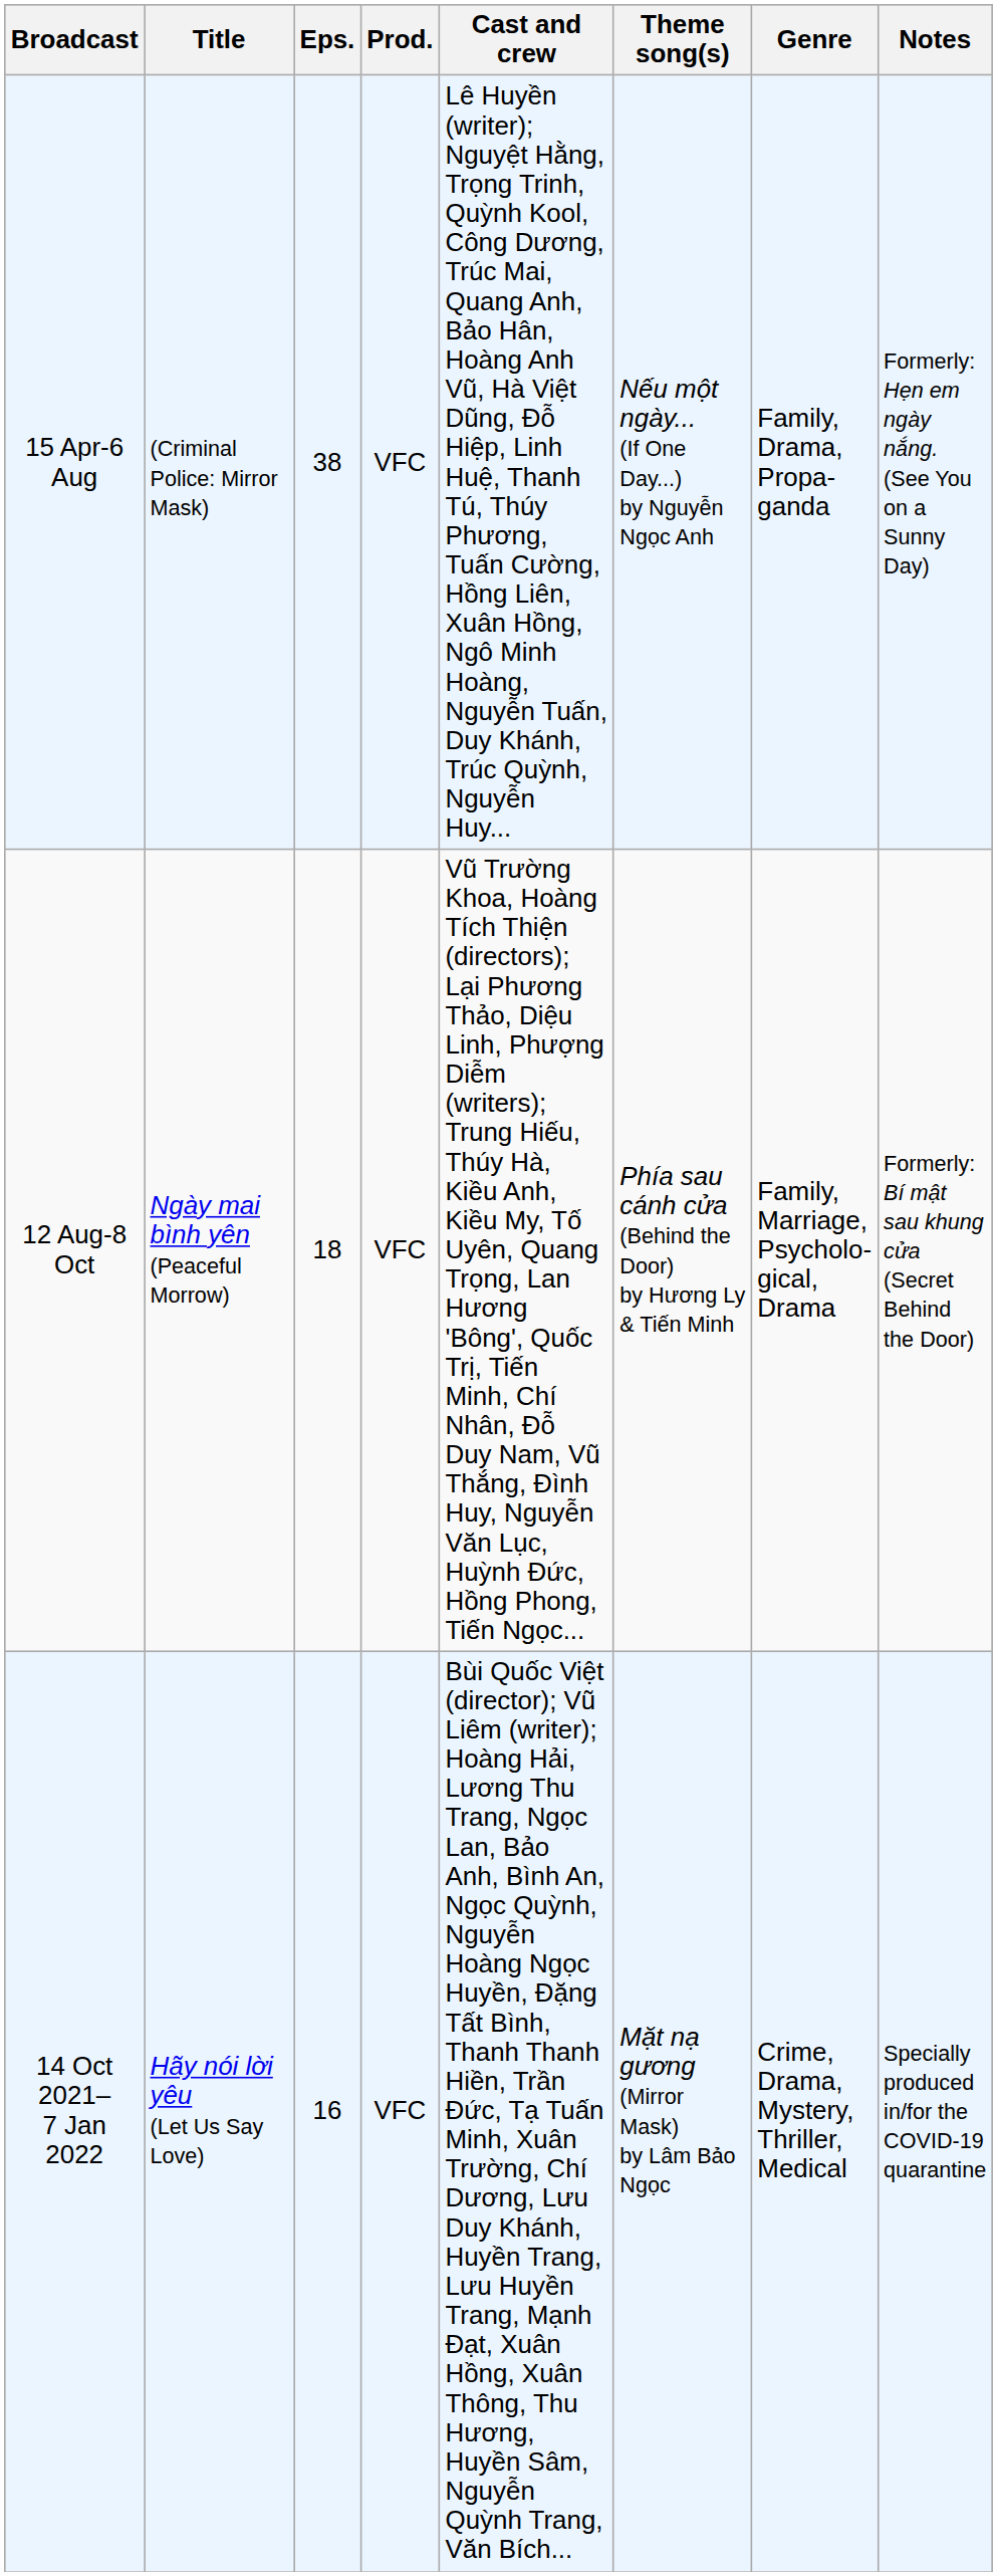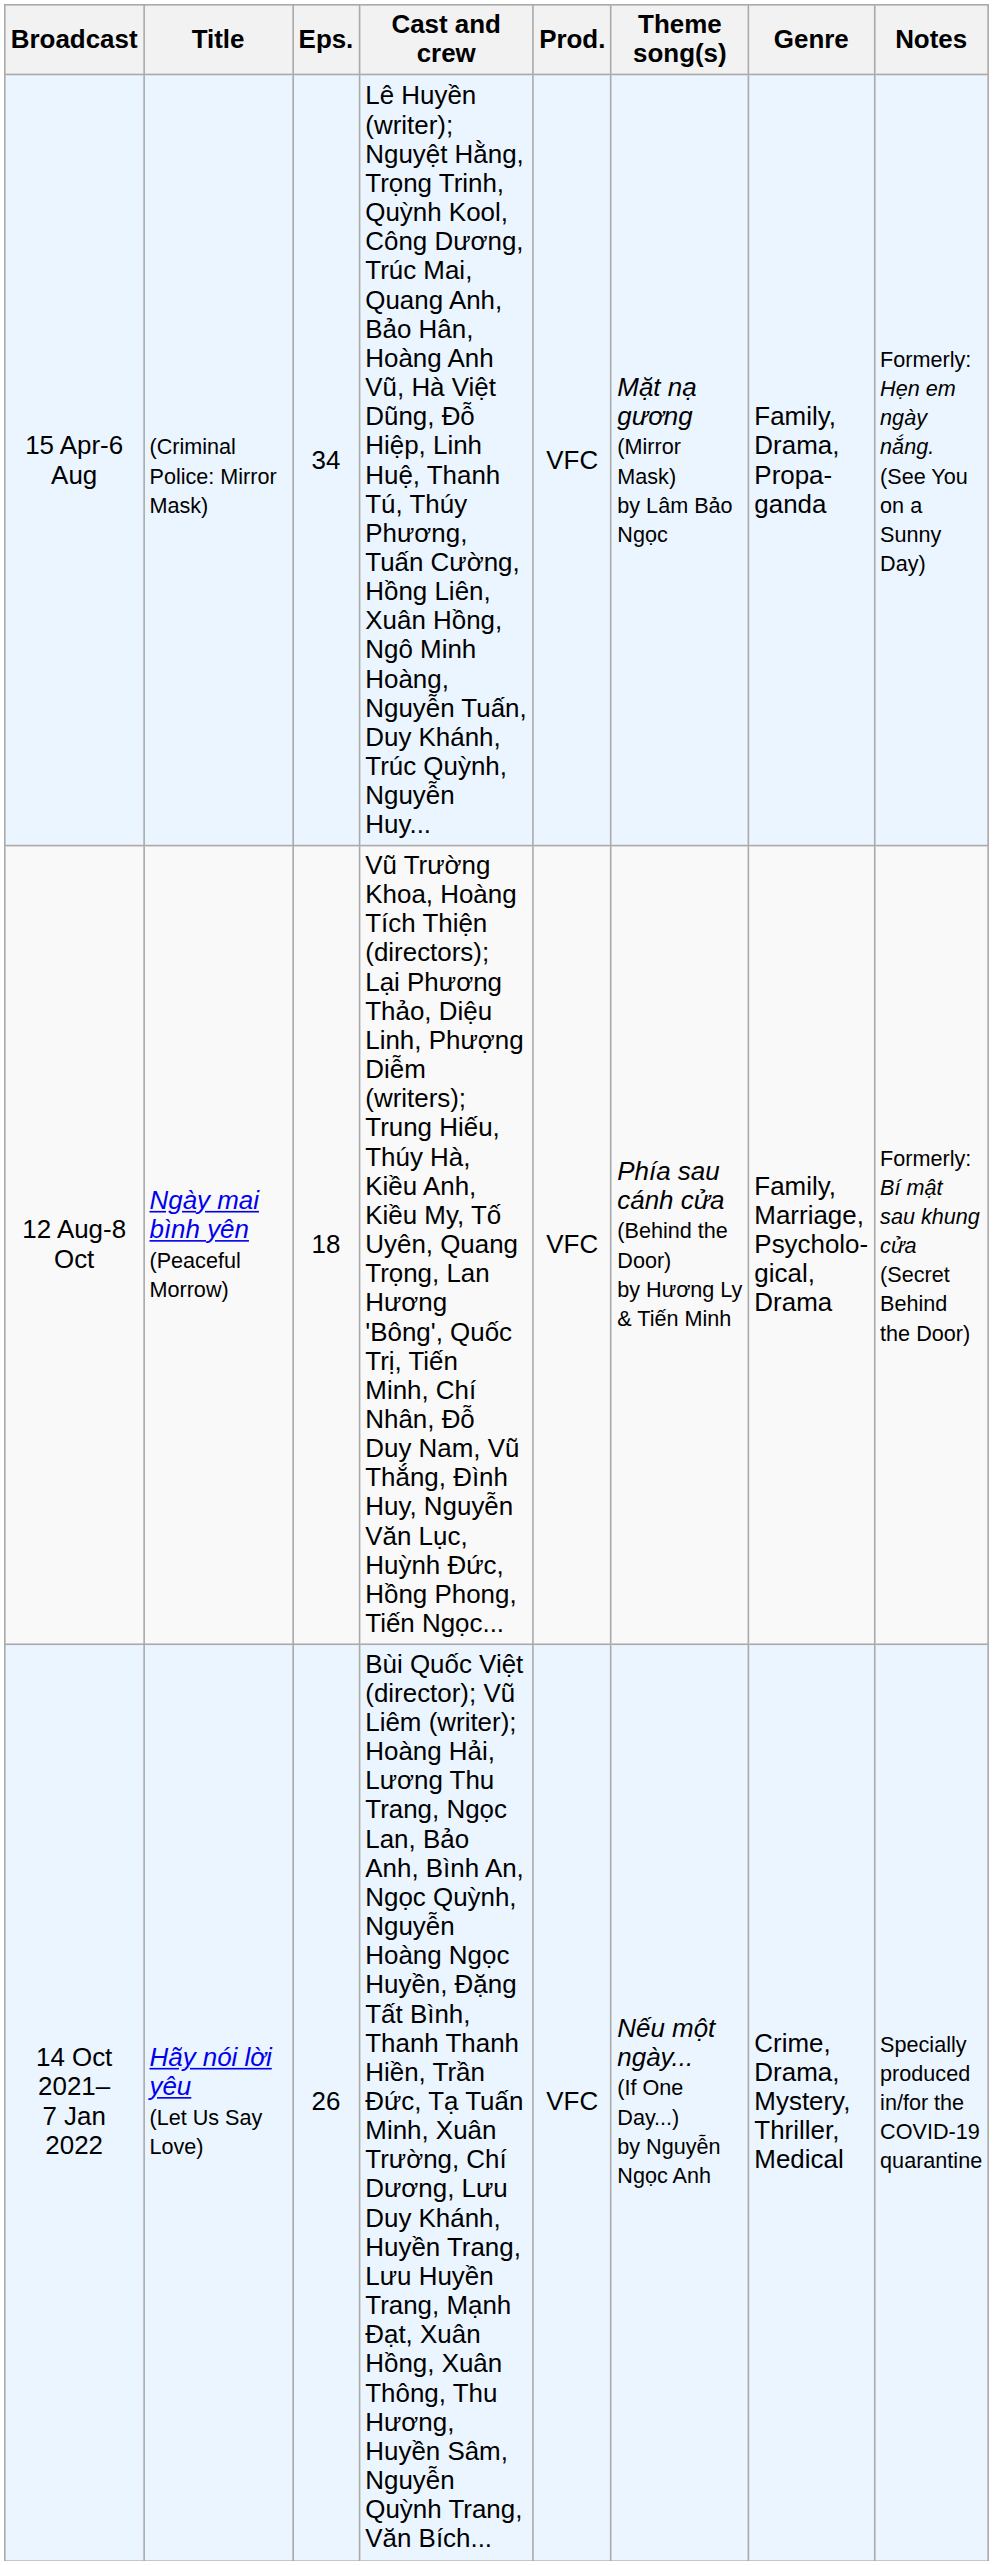 <table class="wikitable sortable">
 <tr>
 <th style="width:10%;">Broadcast</th>
 <th style="width:24%;">Title</th>
 <th style="width:6%;">Eps.</th>
+<th style="width:25%;">Cast and crew</th>
 <th style="width:5%;">Prod.</th>
-<th style="width:25%;">Cast and crew</th>
 <th style="width:20%;">Theme song(s)</th>
 <th style="width:5%;">Genre</th>
 <th style="width:5%;">Notes</th>
 </tr>
 <tr ---- bgcolor="#ebf5ff">
 <td style="text-align:center;">15 Apr-6 Aug <br></td>
 <td><em></em><br><small>(Criminal Police: Mirror Mask)</small></td>
-<td style="text-align:center;">38</td>
+<td style="text-align:center;">34</td>
+<td> Lê Huyền (writer); Nguyệt Hằng, Trọng Trinh, Quỳnh Kool, Công Dương, Trúc Mai, Quang Anh, Bảo Hân, Hoàng Anh Vũ, Hà Việt Dũng, Đỗ Hiệp, Linh Huệ, Thanh Tú, Thúy Phương, Tuấn Cường, Hồng Liên, Xuân Hồng, Ngô Minh Hoàng, Nguyễn Tuấn, Duy Khánh, Trúc Quỳnh, Nguyễn Huy...</td>
 <td style="text-align:center;">VFC</td>
-<td> Lê Huyền (writer); Nguyệt Hằng, Trọng Trinh, Quỳnh Kool, Công Dương, Trúc Mai, Quang Anh, Bảo Hân, Hoàng Anh Vũ, Hà Việt Dũng, Đỗ Hiệp, Linh Huệ, Thanh Tú, Thúy Phương, Tuấn Cường, Hồng Liên, Xuân Hồng, Ngô Minh Hoàng, Nguyễn Tuấn, Duy Khánh, Trúc Quỳnh, Nguyễn Huy...</td>
-<td><em>Nếu một ngày...</em><br><small>(If One Day...)<br>by Nguyễn Ngọc Anh</small></td>
+<td><em>Mặt nạ gương</em><br><small>(Mirror Mask)<br>by Lâm Bảo Ngọc</small></td>
 <td>Family, Drama, Propa-ganda</td>
 <td><small>Formerly: <em>Hẹn em ngày nắng.</em><br>(See You on a Sunny Day)</small></td>
 </tr>
 <tr>
 <td style="text-align:center;">12 Aug-8 Oct<br></td>
 <td><em><a href='#'>Ngày mai bình yên</a></em><br><small>(Peaceful Morrow)</small></td>
 <td style="text-align:center;">18</td>
+<td>Vũ Trường Khoa, Hoàng Tích Thiện (directors); Lại Phương Thảo, Diệu Linh, Phượng Diễm (writers); Trung Hiếu, Thúy Hà, Kiều Anh, Kiều My, Tố Uyên, Quang Trọng, Lan Hương 'Bông', Quốc Trị, Tiến Minh, Chí Nhân, Đỗ Duy Nam, Vũ Thắng, Đình Huy, Nguyễn Văn Lục, Huỳnh Đức, Hồng Phong, Tiến Ngọc...</td>
 <td style="text-align:center;">VFC</td>
-<td>Vũ Trường Khoa, Hoàng Tích Thiện (directors); Lại Phương Thảo, Diệu Linh, Phượng Diễm (writers); Trung Hiếu, Thúy Hà, Kiều Anh, Kiều My, Tố Uyên, Quang Trọng, Lan Hương 'Bông', Quốc Trị, Tiến Minh, Chí Nhân, Đỗ Duy Nam, Vũ Thắng, Đình Huy, Nguyễn Văn Lục, Huỳnh Đức, Hồng Phong, Tiến Ngọc...</td>
 <td><em>Phía sau cánh cửa</em><br><small>(Behind the Door)<br>by Hương Ly & Tiến Minh</small></td>
 <td>Family, Marriage, Psycholo-gical, Drama</td>
 <td><small>Formerly: <em>Bí mật sau khung cửa</em><br>(Secret Behind the Door)</small></td>
 </tr>
 <tr ---- bgcolor="#ebf5ff">
 <td style="text-align:center;">14 Oct 2021–<br>7 Jan 2022<br></td>
 <td><em><a href='#'>Hãy nói lời yêu</a></em><br><small>(Let Us Say Love)</small></td>
-<td style="text-align:center;">16</td>
+<td style="text-align:center;">26</td>
+<td>Bùi Quốc Việt (director); Vũ Liêm (writer); Hoàng Hải, Lương Thu Trang, Ngọc Lan, Bảo Anh, Bình An, Ngọc Quỳnh, Nguyễn Hoàng Ngọc Huyền, Đặng Tất Bình, Thanh Thanh Hiền, Trần Đức, Tạ Tuấn Minh, Xuân Trường, Chí Dương, Lưu Duy Khánh, Huyền Trang, Lưu Huyền Trang, Mạnh Đạt, Xuân Hồng, Xuân Thông, Thu Hương, Huyền Sâm, Nguyễn Quỳnh Trang, Văn Bích...</td>
 <td style="text-align:center;">VFC</td>
-<td>Bùi Quốc Việt (director); Vũ Liêm (writer); Hoàng Hải, Lương Thu Trang, Ngọc Lan, Bảo Anh, Bình An, Ngọc Quỳnh, Nguyễn Hoàng Ngọc Huyền, Đặng Tất Bình, Thanh Thanh Hiền, Trần Đức, Tạ Tuấn Minh, Xuân Trường, Chí Dương, Lưu Duy Khánh, Huyền Trang, Lưu Huyền Trang, Mạnh Đạt, Xuân Hồng, Xuân Thông, Thu Hương, Huyền Sâm, Nguyễn Quỳnh Trang, Văn Bích...</td>
-<td><em>Mặt nạ gương</em><br><small>(Mirror Mask)<br>by Lâm Bảo Ngọc</small></td>
+<td><em>Nếu một ngày...</em><br><small>(If One Day...)<br>by Nguyễn Ngọc Anh</small></td>
 <td>Crime, Drama, Mystery, Thriller, Medical</td>
 <td><small>Specially produced in/for the COVID-19 quarantine</small></td>
 </tr>
 </table>
